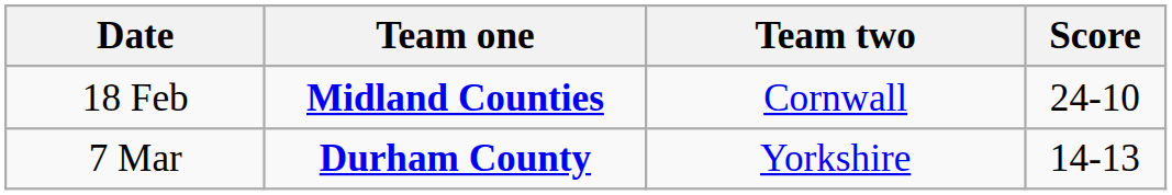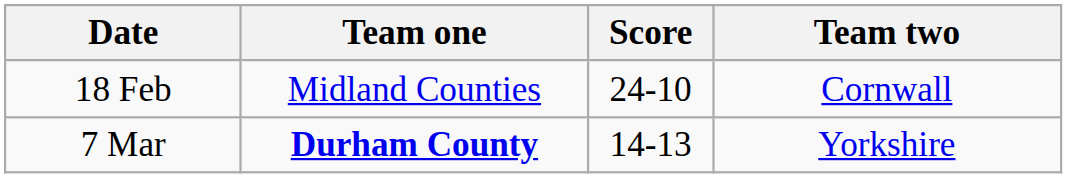 <table class="wikitable" style="text-align: center">
 <tr>
 <th width=100>Date</th>
 <th width=150>Team one</th>
+<th width=50>Score</th>
 <th width=150>Team two</th>
-<th width=50>Score</th>
 </tr>
 <tr>
 <td>18 Feb</td>
-<td><strong><a href='#'>Midland Counties</a></strong></td>
+<td><a href='#'>Midland Counties</a></td>
+<td>24-10</td>
 <td><a href='#'>Cornwall</a></td>
-<td>24-10</td>
 </tr>
 <tr>
 <td>7 Mar</td>
 <td><strong><a href='#'>Durham County</a></strong></td>
+<td>14-13</td>
 <td><a href='#'>Yorkshire</a></td>
-<td>14-13</td>
 </tr>
 </table>
